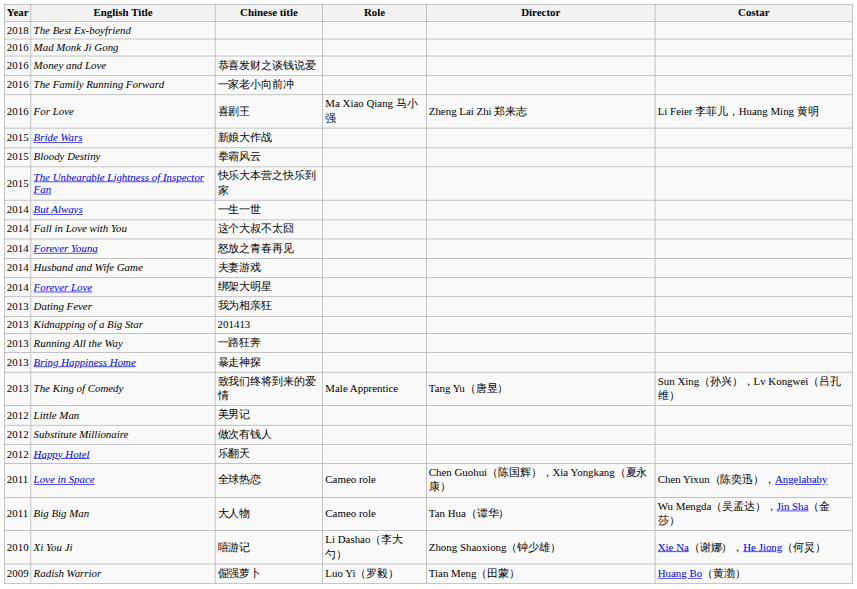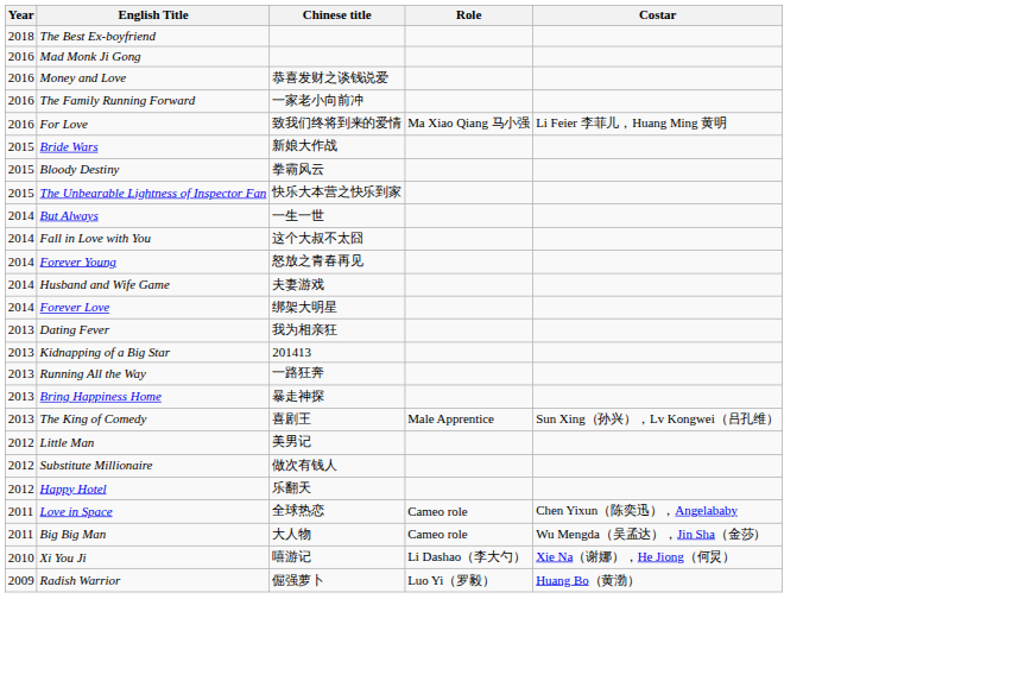 <table class="wikitable">
 <tr>
 <th>Year</th>
 <th>English Title</th>
 <th>Chinese title</th>
 <th>Role</th>
-<th>Director</th>
 <th>Costar</th>
 </tr>
 <tr>
 <td>2018</td>
 <td><em>The Best Ex-boyfriend</em></td>
-<td></td>
 <td></td>
 <td></td>
 <td></td>
 </tr>
 <tr>
 <td>2016</td>
 <td><em>Mad Monk Ji Gong</em></td>
 <td></td>
 <td></td>
 <td></td>
-<td></td>
 </tr>
 <tr>
 <td>2016</td>
 <td><em>Money and Love</em></td>
 <td>恭喜发财之谈钱说爱</td>
-<td></td>
 <td></td>
 <td></td>
 </tr>
 <tr>
 <td>2016</td>
 <td><em>The Family Running Forward</em></td>
 <td>一家老小向前冲</td>
 <td></td>
 <td></td>
-<td></td>
 </tr>
 <tr>
 <td>2016</td>
 <td><em>For Love</em></td>
-<td>喜剧王</td>
+<td>致我们终将到来的爱情</td>
 <td>Ma Xiao Qiang 马小强</td>
-<td>Zheng Lai Zhi 郑来志</td>
 <td>Li Feier 李菲儿，Huang Ming 黄明</td>
 </tr>
 <tr>
 <td>2015</td>
 <td><em><a href='#'>Bride Wars</a></em></td>
 <td>新娘大作战</td>
-<td></td>
 <td></td>
 <td></td>
 </tr>
 <tr>
 <td>2015</td>
 <td><em>Bloody Destiny</em></td>
 <td>拳霸风云</td>
 <td></td>
 <td></td>
-<td></td>
 </tr>
 <tr>
 <td>2015</td>
 <td><em><a href='#'>The Unbearable Lightness of Inspector Fan</a></em></td>
 <td>快乐大本营之快乐到家</td>
-<td></td>
 <td></td>
 <td></td>
 </tr>
 <tr>
 <td>2014</td>
 <td><em><a href='#'>But Always</a></em></td>
 <td>一生一世</td>
 <td></td>
 <td></td>
-<td></td>
 </tr>
 <tr>
 <td>2014</td>
 <td><em>Fall in Love with You</em></td>
 <td>这个大叔不太囧</td>
-<td></td>
 <td></td>
 <td></td>
 </tr>
 <tr>
 <td>2014</td>
 <td><em><a href='#'>Forever Young</a></em></td>
 <td>怒放之青春再见</td>
 <td></td>
 <td></td>
-<td></td>
 </tr>
 <tr>
 <td>2014</td>
 <td><em>Husband and Wife Game</em></td>
 <td>夫妻游戏</td>
-<td></td>
 <td></td>
 <td></td>
 </tr>
 <tr>
 <td>2014</td>
 <td><em><a href='#'>Forever Love</a></em></td>
 <td>绑架大明星</td>
 <td></td>
 <td></td>
-<td></td>
 </tr>
 <tr>
 <td>2013</td>
 <td><em>Dating Fever</em></td>
 <td>我为相亲狂</td>
-<td></td>
 <td></td>
 <td></td>
 </tr>
 <tr>
 <td>2013</td>
 <td><em>Kidnapping of a Big Star</em></td>
 <td>201413</td>
 <td></td>
 <td></td>
-<td></td>
 </tr>
 <tr>
 <td>2013</td>
 <td><em>Running All the Way</em></td>
 <td>一路狂奔</td>
-<td></td>
 <td></td>
 <td></td>
 </tr>
 <tr>
 <td>2013</td>
 <td><em><a href='#'>Bring Happiness Home</a></em></td>
 <td>暴走神探</td>
 <td></td>
 <td></td>
-<td></td>
 </tr>
 <tr>
 <td>2013</td>
 <td><em>The King of Comedy</em></td>
-<td>致我们终将到来的爱情</td>
+<td>喜剧王</td>
 <td>Male Apprentice</td>
-<td>Tang Yu（唐昱）</td>
 <td>Sun Xing（孙兴），Lv Kongwei（吕孔维）</td>
 </tr>
 <tr>
 <td>2012</td>
 <td><em>Little Man</em></td>
 <td>美男记</td>
-<td></td>
 <td></td>
 <td></td>
 </tr>
 <tr>
 <td>2012</td>
 <td><em>Substitute Millionaire</em></td>
 <td>做次有钱人</td>
 <td></td>
 <td></td>
-<td></td>
 </tr>
 <tr>
 <td>2012</td>
 <td><em><a href='#'>Happy Hotel</a></em></td>
 <td>乐翻天</td>
-<td></td>
 <td></td>
 <td></td>
 </tr>
 <tr>
 <td>2011</td>
 <td><em><a href='#'>Love in Space</a></em></td>
 <td>全球热恋</td>
 <td>Cameo role</td>
-<td>Chen Guohui（陈国辉），Xia Yongkang（夏永康）</td>
 <td>Chen Yixun（陈奕迅），<a href='#'>Angelababy</a></td>
 </tr>
 <tr>
 <td>2011</td>
 <td><em>Big Big Man</em></td>
 <td>大人物</td>
 <td>Cameo role</td>
-<td>Tan Hua（谭华）</td>
 <td>Wu Mengda（吴孟达），<a href='#'>Jin Sha</a>（金莎）</td>
 </tr>
 <tr>
 <td>2010</td>
 <td><em>Xi You Ji</em></td>
 <td>嘻游记</td>
 <td>Li Dashao（李大勺）</td>
-<td>Zhong Shaoxiong（钟少雄）</td>
 <td><a href='#'>Xie Na</a>（谢娜），<a href='#'>He Jiong</a>（何炅）</td>
 </tr>
 <tr>
 <td>2009</td>
 <td><em>Radish Warrior</em></td>
 <td>倔强萝卜</td>
 <td>Luo Yi（罗毅）</td>
-<td>Tian Meng（田蒙）</td>
 <td><a href='#'>Huang Bo</a>（黄渤）</td>
 </tr>
 </table>
